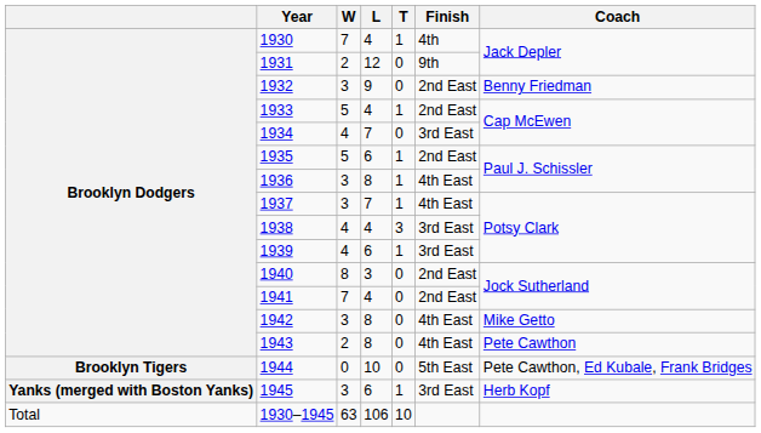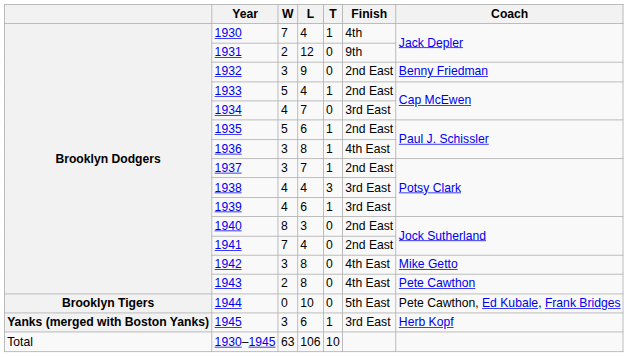 <table class="wikitable">
 <tr>
 <th></th>
 <th>Year</th>
 <th>W</th>
 <th>L</th>
 <th>T</th>
 <th>Finish</th>
 <th>Coach</th>
 </tr>
 <tr>
 <th rowspan="14">Brooklyn Dodgers</th>
 <td><a href='#'>1930</a></td>
 <td>7</td>
 <td>4</td>
 <td>1</td>
 <td>4th</td>
 <td rowspan=2><a href='#'>Jack Depler</a></td>
 </tr>
 <tr>
 <td><a href='#'>1931</a></td>
 <td>2</td>
 <td>12</td>
 <td>0</td>
 <td>9th</td>
 </tr>
 <tr>
 <td><a href='#'>1932</a></td>
 <td>3</td>
 <td>9</td>
 <td>0</td>
 <td>2nd East</td>
 <td><a href='#'>Benny Friedman</a></td>
 </tr>
 <tr>
 <td><a href='#'>1933</a></td>
 <td>5</td>
 <td>4</td>
 <td>1</td>
 <td>2nd East</td>
 <td rowspan=2><a href='#'>Cap McEwen</a></td>
 </tr>
 <tr>
 <td><a href='#'>1934</a></td>
 <td>4</td>
 <td>7</td>
 <td>0</td>
 <td>3rd East</td>
 </tr>
 <tr>
 <td><a href='#'>1935</a></td>
 <td>5</td>
 <td>6</td>
 <td>1</td>
 <td>2nd East</td>
 <td rowspan=2><a href='#'>Paul J. Schissler</a></td>
 </tr>
 <tr>
 <td><a href='#'>1936</a></td>
 <td>3</td>
 <td>8</td>
 <td>1</td>
 <td>4th East</td>
 </tr>
 <tr>
 <td><a href='#'>1937</a></td>
 <td>3</td>
 <td>7</td>
 <td>1</td>
-<td>4th East</td>
+<td>2nd East</td>
 <td rowspan=3><a href='#'>Potsy Clark</a></td>
 </tr>
 <tr>
 <td><a href='#'>1938</a></td>
 <td>4</td>
 <td>4</td>
 <td>3</td>
 <td>3rd East</td>
 </tr>
 <tr>
 <td><a href='#'>1939</a></td>
 <td>4</td>
 <td>6</td>
 <td>1</td>
 <td>3rd East</td>
 </tr>
 <tr>
 <td><a href='#'>1940</a></td>
 <td>8</td>
 <td>3</td>
 <td>0</td>
 <td>2nd East</td>
 <td rowspan=2><a href='#'>Jock Sutherland</a></td>
 </tr>
 <tr>
 <td><a href='#'>1941</a></td>
 <td>7</td>
 <td>4</td>
 <td>0</td>
 <td>2nd East</td>
 </tr>
 <tr>
 <td><a href='#'>1942</a></td>
 <td>3</td>
 <td>8</td>
 <td>0</td>
 <td>4th East</td>
 <td><a href='#'>Mike Getto</a></td>
 </tr>
 <tr>
 <td><a href='#'>1943</a></td>
 <td>2</td>
 <td>8</td>
 <td>0</td>
 <td>4th East</td>
 <td><a href='#'>Pete Cawthon</a></td>
 </tr>
 <tr>
 <th>Brooklyn Tigers</th>
 <td><a href='#'>1944</a></td>
 <td>0</td>
 <td>10</td>
 <td>0</td>
 <td>5th East</td>
 <td>Pete Cawthon, <a href='#'>Ed Kubale</a>, <a href='#'>Frank Bridges</a></td>
 </tr>
 <tr>
 <th>Yanks (merged with Boston Yanks)</th>
 <td><a href='#'>1945</a></td>
 <td>3</td>
 <td>6</td>
 <td>1</td>
 <td>3rd East</td>
 <td><a href='#'>Herb Kopf</a></td>
 </tr>
 <tr>
 <td>Total</td>
 <td><a href='#'>1930</a>–<a href='#'>1945</a></td>
 <td>63</td>
 <td>106</td>
 <td>10</td>
 <td></td>
 </tr>
 </table>
